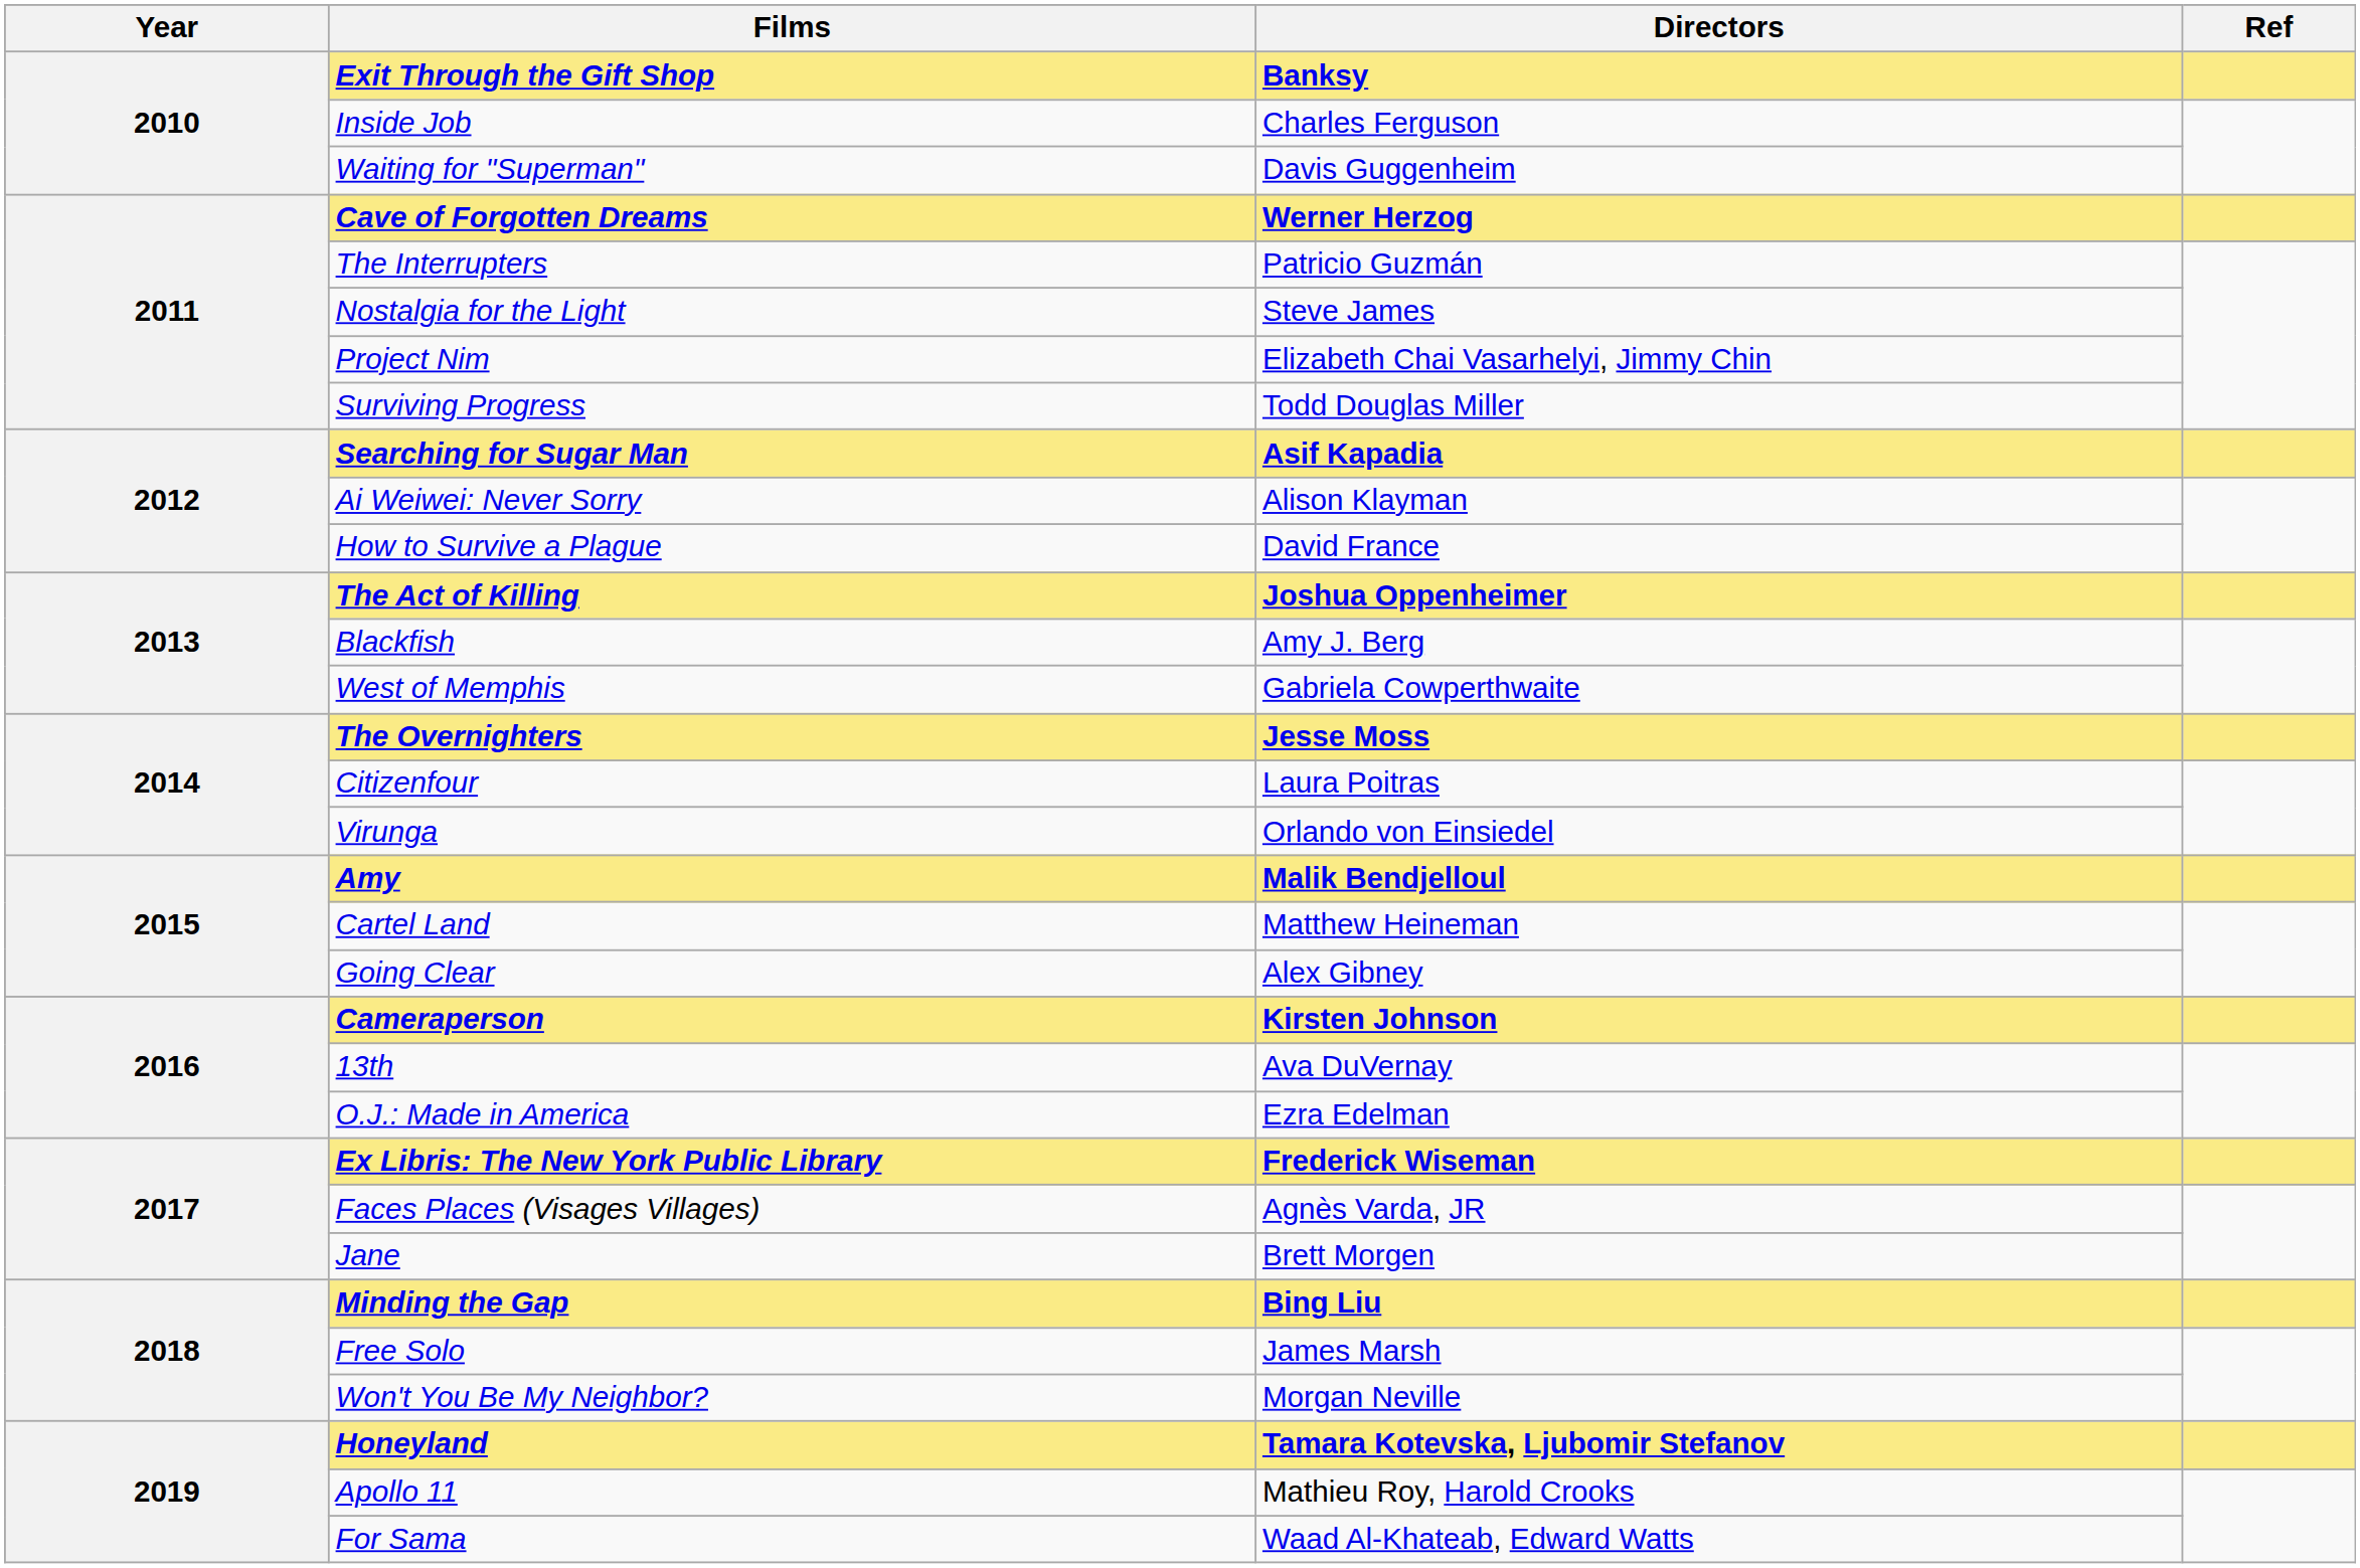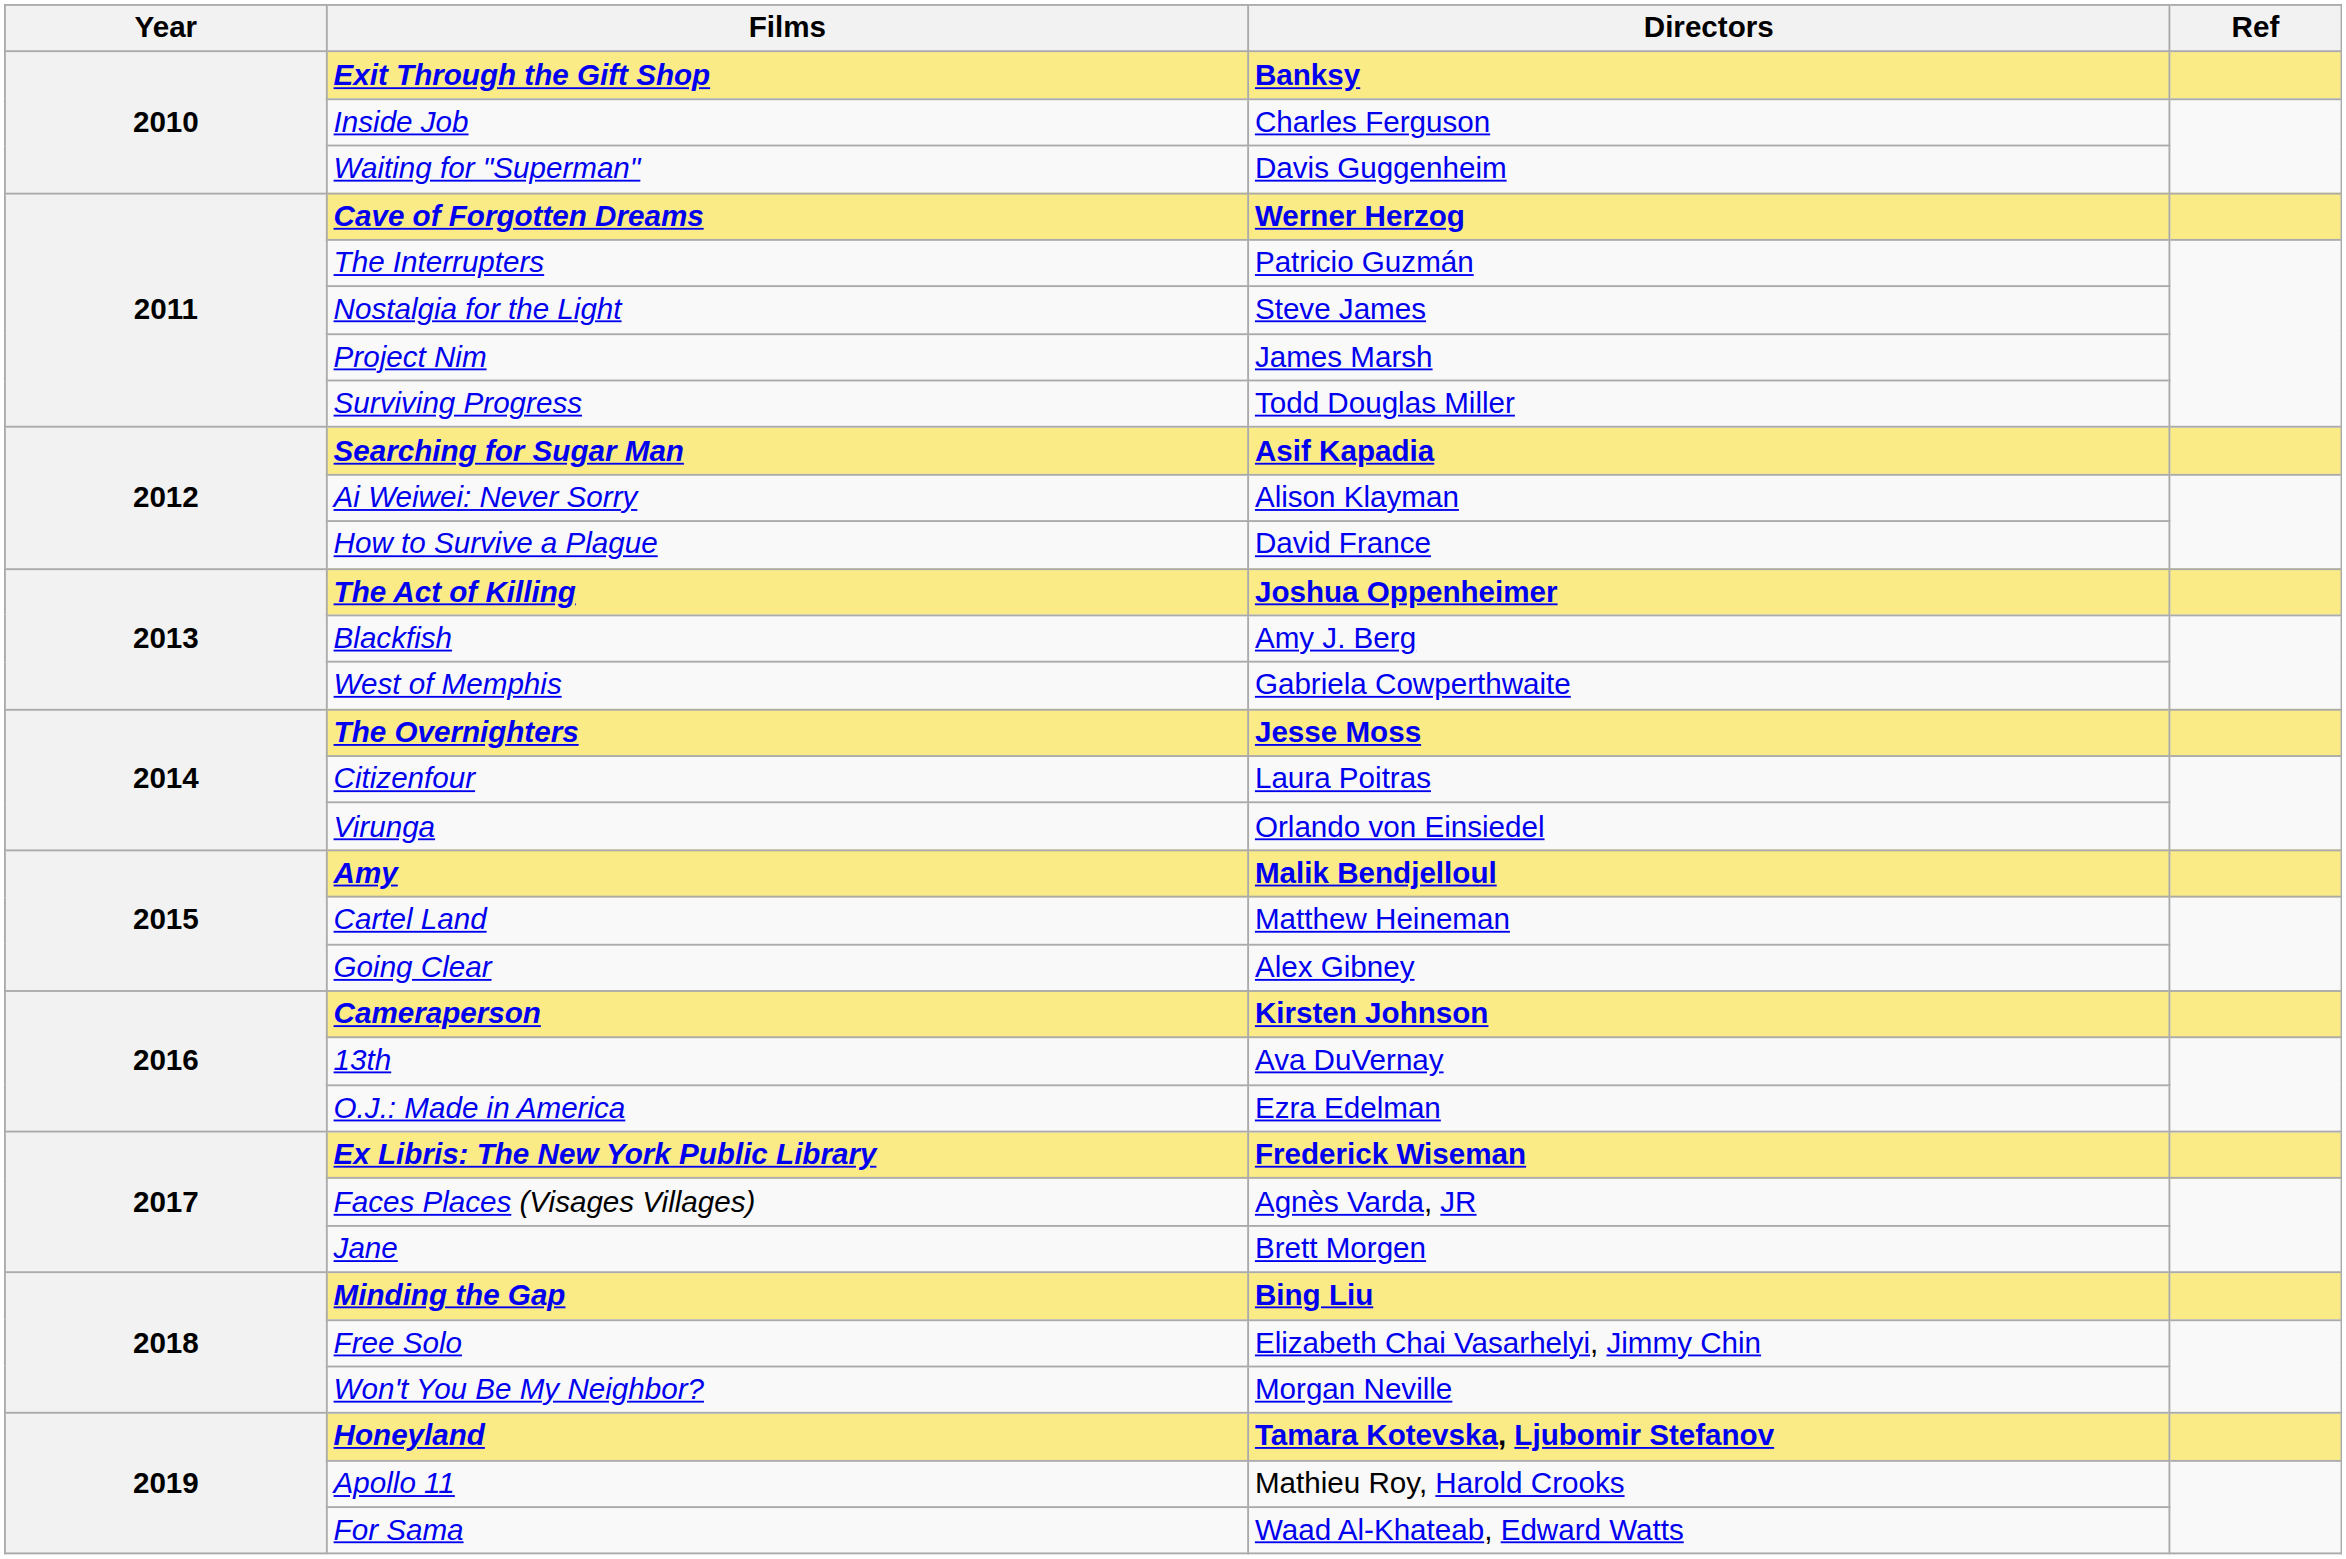 <table class="wikitable" width="100%" cellpadding="5">
 <tr>
 <th width="100"><strong>Year</strong></th>
 <th width="300"><strong>Films</strong></th>
 <th width="300"><strong>Directors</strong></th>
 <th width="50"><strong>Ref</strong></th>
 </tr>
 <tr>
 <th scope="row" rowspan=3>2010</th>
 <td style="background:#FAEB86;"><strong><em><a href='#'>Exit Through the Gift Shop</a></em></strong></td>
 <td style="background:#FAEB86;"><strong><a href='#'>Banksy</a></strong></td>
 <td style="background:#FAEB86;"></td>
 </tr>
 <tr>
 <td><em><a href='#'>Inside Job</a></em></td>
 <td><a href='#'>Charles Ferguson</a></td>
 <td rowspan=2></td>
 </tr>
 <tr>
 <td><em><a href='#'>Waiting for "Superman"</a></em></td>
 <td><a href='#'>Davis Guggenheim</a></td>
 </tr>
 <tr>
 <th scope="row" rowspan=5>2011</th>
 <td style="background:#FAEB86;"><strong><em><a href='#'>Cave of Forgotten Dreams</a></em></strong></td>
 <td style="background:#FAEB86;"><strong><a href='#'>Werner Herzog</a></strong></td>
 <td style="background:#FAEB86;"></td>
 </tr>
 <tr>
 <td><em><a href='#'>The Interrupters</a></em></td>
 <td><a href='#'>Patricio Guzmán</a></td>
 <td rowspan=4></td>
 </tr>
 <tr>
 <td><em><a href='#'>Nostalgia for the Light</a></em></td>
 <td><a href='#'>Steve James</a></td>
 </tr>
 <tr>
 <td><em><a href='#'>Project Nim</a></em></td>
-<td><a href='#'>Elizabeth Chai Vasarhelyi</a>, <a href='#'>Jimmy Chin</a></td>
+<td><a href='#'>James Marsh</a></td>
 </tr>
 <tr>
 <td><em><a href='#'>Surviving Progress</a></em></td>
 <td><a href='#'>Todd Douglas Miller</a></td>
 </tr>
 <tr>
 <th scope="row" rowspan=3>2012</th>
 <td style="background:#FAEB86;"><strong><em><a href='#'>Searching for Sugar Man</a></em></strong></td>
 <td style="background:#FAEB86;"><strong><a href='#'>Asif Kapadia</a></strong></td>
 <td style="background:#FAEB86;"></td>
 </tr>
 <tr>
 <td><em><a href='#'>Ai Weiwei: Never Sorry</a></em></td>
 <td><a href='#'>Alison Klayman</a></td>
 <td rowspan=2></td>
 </tr>
 <tr>
 <td><em><a href='#'>How to Survive a Plague</a></em></td>
 <td><a href='#'>David France</a></td>
 </tr>
 <tr>
 <th scope="row" rowspan=3>2013</th>
 <td style="background:#FAEB86;"><strong><em><a href='#'>The Act of Killing</a></em></strong></td>
 <td style="background:#FAEB86;"><strong><a href='#'>Joshua Oppenheimer</a></strong></td>
 <td style="background:#FAEB86;"></td>
 </tr>
 <tr>
 <td><em><a href='#'>Blackfish</a></em></td>
 <td><a href='#'>Amy J. Berg</a></td>
 <td rowspan=2></td>
 </tr>
 <tr>
 <td><em><a href='#'>West of Memphis</a></em></td>
 <td><a href='#'>Gabriela Cowperthwaite</a></td>
 </tr>
 <tr>
 <th scope="row" rowspan=3>2014</th>
 <td style="background:#FAEB86;"><strong><em><a href='#'>The Overnighters</a></em></strong></td>
 <td style="background:#FAEB86;"><strong><a href='#'>Jesse Moss</a></strong></td>
 <td style="background:#FAEB86;"></td>
 </tr>
 <tr>
 <td><em><a href='#'>Citizenfour</a></em></td>
 <td><a href='#'>Laura Poitras</a></td>
 <td rowspan=2></td>
 </tr>
 <tr>
 <td><em><a href='#'>Virunga</a></em></td>
 <td><a href='#'>Orlando von Einsiedel</a></td>
 </tr>
 <tr>
 <th scope="row" rowspan=3>2015</th>
 <td style="background:#FAEB86;"><strong><em><a href='#'>Amy</a></em></strong></td>
 <td style="background:#FAEB86;"><strong><a href='#'>Malik Bendjelloul</a></strong></td>
 <td style="background:#FAEB86;"></td>
 </tr>
 <tr>
 <td><em><a href='#'>Cartel Land</a></em></td>
 <td><a href='#'>Matthew Heineman</a></td>
 <td rowspan=2></td>
 </tr>
 <tr>
 <td><em><a href='#'>Going Clear</a></em></td>
 <td><a href='#'>Alex Gibney</a></td>
 </tr>
 <tr>
 <th scope="row" rowspan=3>2016</th>
 <td style="background:#FAEB86;"><strong><em><a href='#'>Cameraperson</a></em></strong></td>
 <td style="background:#FAEB86;"><strong><a href='#'>Kirsten Johnson</a></strong></td>
 <td style="background:#FAEB86;"></td>
 </tr>
 <tr>
 <td><em><a href='#'>13th</a></em></td>
 <td><a href='#'>Ava DuVernay</a></td>
 <td rowspan=2></td>
 </tr>
 <tr>
 <td><em><a href='#'>O.J.: Made in America</a></em></td>
 <td><a href='#'>Ezra Edelman</a></td>
 </tr>
 <tr>
 <th scope="row" rowspan=3>2017</th>
 <td style="background:#FAEB86;"><strong><em><a href='#'>Ex Libris: The New York Public Library</a></em></strong></td>
 <td style="background:#FAEB86;"><strong><a href='#'>Frederick Wiseman</a></strong></td>
 <td style="background:#FAEB86;"></td>
 </tr>
 <tr>
 <td><em><a href='#'>Faces Places</a> (Visages Villages)</em></td>
 <td><a href='#'>Agnès Varda</a>, <a href='#'>JR</a></td>
 <td rowspan=2></td>
 </tr>
 <tr>
 <td><em><a href='#'>Jane</a></em></td>
 <td><a href='#'>Brett Morgen</a></td>
 </tr>
 <tr>
 <th scope="row" rowspan=3>2018</th>
 <td style="background:#FAEB86;"><strong><em><a href='#'>Minding the Gap</a></em></strong></td>
 <td style="background:#FAEB86;"><strong><a href='#'>Bing Liu</a></strong></td>
 <td style="background:#FAEB86;"></td>
 </tr>
 <tr>
 <td><em><a href='#'>Free Solo</a></em></td>
-<td><a href='#'>James Marsh</a></td>
+<td><a href='#'>Elizabeth Chai Vasarhelyi</a>, <a href='#'>Jimmy Chin</a></td>
 <td rowspan=2></td>
 </tr>
 <tr>
 <td><em><a href='#'>Won't You Be My Neighbor?</a></em></td>
 <td><a href='#'>Morgan Neville</a></td>
 </tr>
 <tr>
 <th scope="row" rowspan=3>2019</th>
 <td style="background:#FAEB86;"><strong><em><a href='#'>Honeyland</a></em></strong></td>
 <td style="background:#FAEB86;"><strong><a href='#'>Tamara Kotevska</a>, <a href='#'>Ljubomir Stefanov</a></strong></td>
 <td style="background:#FAEB86;"></td>
 </tr>
 <tr>
 <td><em><a href='#'>Apollo 11</a></em></td>
 <td>Mathieu Roy, <a href='#'>Harold Crooks</a></td>
 <td rowspan=2></td>
 </tr>
 <tr>
 <td><em><a href='#'>For Sama</a></em></td>
 <td><a href='#'>Waad Al-Khateab</a>, <a href='#'>Edward Watts</a></td>
 </tr>
 </table>
